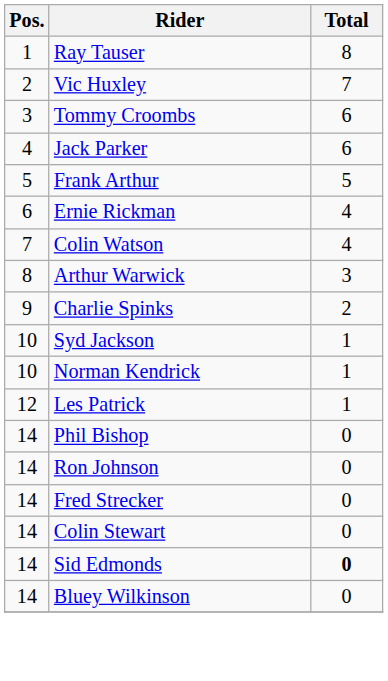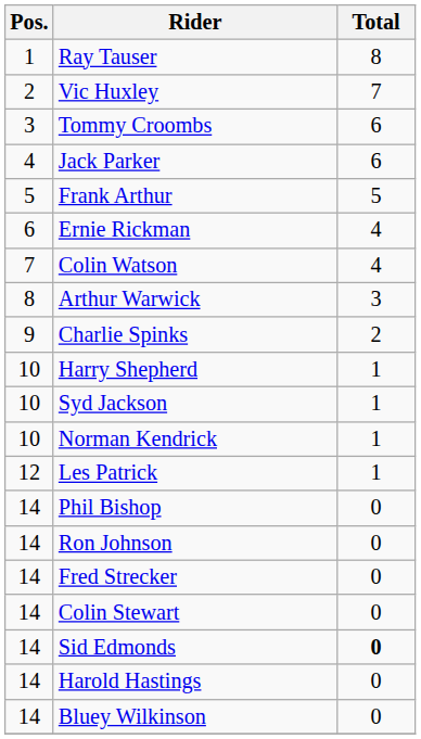 <table class=wikitable>
 <tr>
 <th width=25px>Pos.</th>
 <th width=200px>Rider</th>
 <th width=50px>Total</th>
 </tr>
 <tr align=center >
 <td>1</td>
 <td align=left> <a href='#'>Ray Tauser</a></td>
 <td>8</td>
 </tr>
 <tr align=center >
 <td>2</td>
 <td align=left> <a href='#'>Vic Huxley</a></td>
 <td>7</td>
 </tr>
 <tr align=center >
 <td>3</td>
 <td align=left> <a href='#'>Tommy Croombs</a></td>
 <td>6</td>
 </tr>
 <tr align=center>
 <td>4</td>
 <td align=left> <a href='#'>Jack Parker</a></td>
 <td>6</td>
 </tr>
 <tr align=center>
 <td>5</td>
 <td align=left> <a href='#'>Frank Arthur</a></td>
 <td>5</td>
 </tr>
 <tr align=center>
 <td>6</td>
 <td align=left> <a href='#'>Ernie Rickman</a></td>
 <td>4</td>
 </tr>
 <tr align=center>
 <td>7</td>
 <td align=left> <a href='#'>Colin Watson</a></td>
 <td>4</td>
 </tr>
 <tr align=center>
 <td>8</td>
 <td align=left> <a href='#'>Arthur Warwick</a></td>
 <td>3</td>
 </tr>
 <tr align=center>
 <td>9</td>
 <td align=left> <a href='#'>Charlie Spinks</a></td>
 <td>2</td>
 </tr>
 <tr align=center>
 <td>10</td>
+<td align=left> <a href='#'>Harry Shepherd</a></td>
+<td>1</td>
+</tr>
+<tr align=center>
+<td>10</td>
 <td align=left> <a href='#'>Syd Jackson</a></td>
 <td>1</td>
 </tr>
 <tr align=center>
 <td>10</td>
 <td align=left> <a href='#'>Norman Kendrick</a></td>
 <td>1</td>
 </tr>
 <tr align=center>
 <td>12</td>
 <td align=left> <a href='#'>Les Patrick</a></td>
 <td>1</td>
 </tr>
 <tr align=center>
 <td>14</td>
 <td align=left> <a href='#'>Phil Bishop</a></td>
 <td>0</td>
 </tr>
 <tr align=center>
 <td>14</td>
 <td align=left> <a href='#'>Ron Johnson</a></td>
 <td>0</td>
 </tr>
 <tr align=center>
 <td>14</td>
 <td align=left> <a href='#'>Fred Strecker</a></td>
 <td>0</td>
 </tr>
 <tr align=center>
 <td>14</td>
 <td align=left> <a href='#'>Colin Stewart</a></td>
 <td>0</td>
 </tr>
 <tr align=center>
 <td>14</td>
 <td align=left> <a href='#'>Sid Edmonds</a></td>
 <td><strong>0</strong></td>
 </tr>
 <tr align=center>
 <td>14</td>
+<td align=left> <a href='#'>Harold Hastings</a></td>
+<td>0</td>
+</tr>
+<tr align=center>
+<td>14</td>
 <td align=left> <a href='#'>Bluey Wilkinson</a></td>
 <td>0</td>
 </tr>
 <tr align=center>
 </tr>
 </table>
